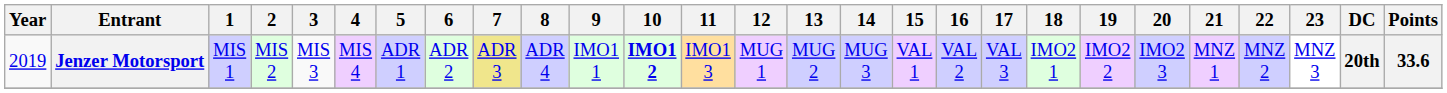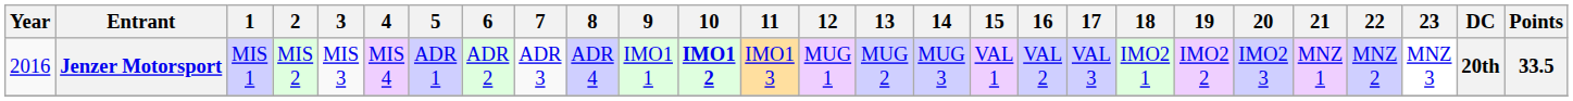 <table class="wikitable" style="text-align:center; font-size:85%">
 <tr>
 <th>Year</th>
 <th>Entrant</th>
 <th>1</th>
 <th>2</th>
 <th>3</th>
 <th>4</th>
 <th>5</th>
 <th>6</th>
 <th>7</th>
 <th>8</th>
 <th>9</th>
 <th>10</th>
 <th>11</th>
 <th>12</th>
 <th>13</th>
 <th>14</th>
 <th>15</th>
 <th>16</th>
 <th>17</th>
 <th>18</th>
 <th>19</th>
 <th>20</th>
 <th>21</th>
 <th>22</th>
 <th>23</th>
 <th>DC</th>
 <th>Points</th>
 </tr>
 <tr>
-<td><a href='#'>2019</a></td>
+<td><a href='#'>2016</a></td>
 <th nowrap><a href='#'>Jenzer Motorsport</a></th>
 <td style="background:#cfcfff"><a href='#'>MIS<br>1</a><br></td>
 <td style="background:#dfffdf"><a href='#'>MIS<br>2</a><br></td>
 <td><a href='#'>MIS<br>3</a></td>
 <td style="background:#efcfff"><a href='#'>MIS<br>4</a><br></td>
 <td style="background:#cfcfff"><a href='#'>ADR<br>1</a><br></td>
 <td style="background:#dfffdf"><a href='#'>ADR<br>2</a><br></td>
-<td style="background: khaki;"><a href='#'>ADR<br>3</a></td>
+<td><a href='#'>ADR<br>3</a></td>
 <td style="background:#cfcfff"><a href='#'>ADR<br>4</a><br></td>
 <td style="background:#dfffdf"><a href='#'>IMO1<br>1</a><br></td>
 <td style="background:#dfffdf"><strong><a href='#'>IMO1<br>2</a><br></strong></td>
 <td style="background:#ffdf9f"><a href='#'>IMO1<br>3</a><br></td>
 <td style="background:#efcfff"><a href='#'>MUG<br>1</a><br></td>
 <td style="background:#cfcfff"><a href='#'>MUG<br>2</a><br></td>
 <td style="background:#cfcfff"><a href='#'>MUG<br>3</a><br></td>
 <td style="background:#efcfff"><a href='#'>VAL<br>1</a><br></td>
 <td style="background:#cfcfff"><a href='#'>VAL<br>2</a><br></td>
 <td style="background:#cfcfff"><a href='#'>VAL<br>3</a><br></td>
 <td style="background:#dfffdf"><a href='#'>IMO2<br>1</a><br></td>
 <td style="background:#efcfff"><a href='#'>IMO2<br>2</a><br></td>
 <td style="background:#cfcfff"><a href='#'>IMO2<br>3</a><br></td>
 <td style="background:#efcfff"><a href='#'>MNZ<br>1</a><br></td>
 <td style="background:#cfcfff"><a href='#'>MNZ<br>2</a><br></td>
 <td style="background:#ffffff"><a href='#'>MNZ<br>3</a><br></td>
 <th>20th</th>
-<th>33.6</th>
+<th>33.5</th>
 </tr>
 <tr>
 </tr>
 </table>
